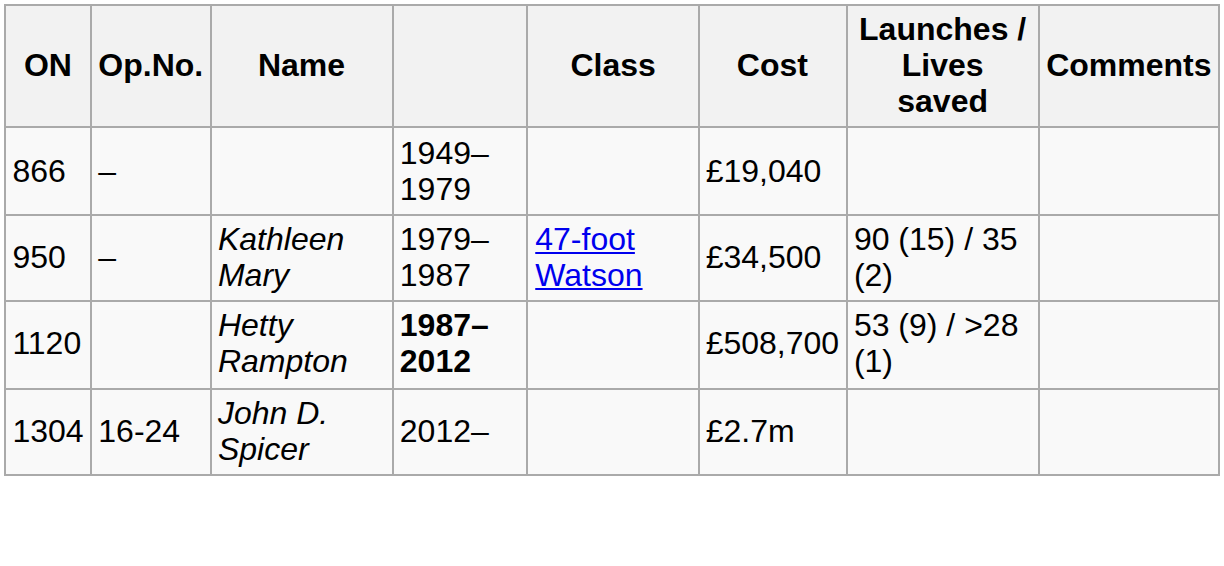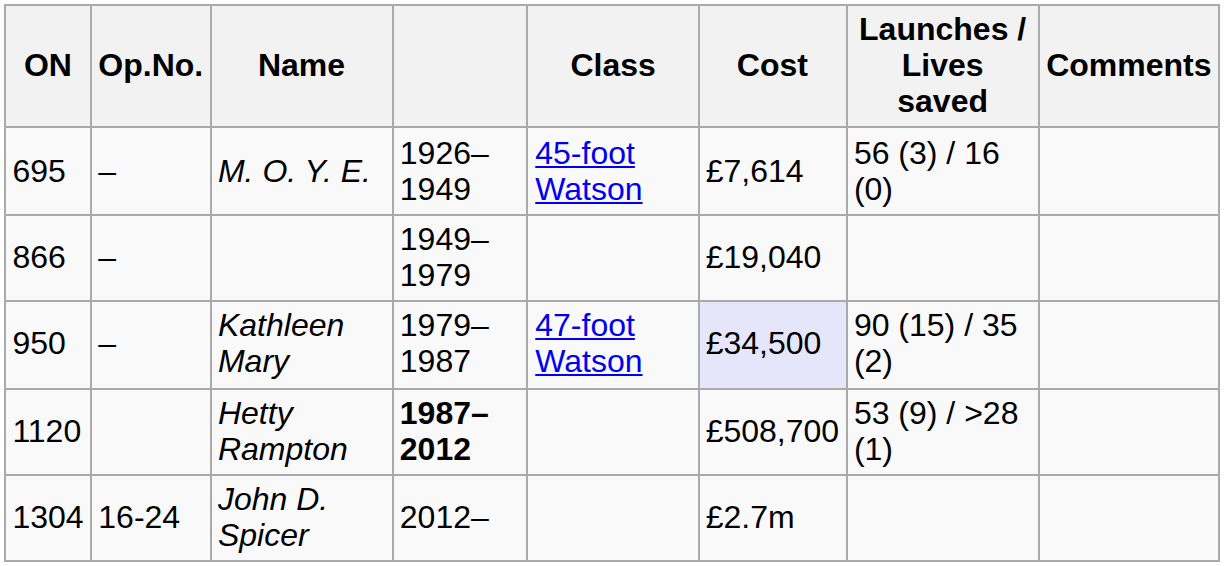 <table class="wikitable">
 <tr>
 <th>ON</th>
 <th>Op.No.</th>
 <th>Name</th>
 <th></th>
 <th>Class</th>
 <th>Cost</th>
 <th>Launches /<br>Lives saved</th>
 <th>Comments</th>
+</tr>
+<tr>
+<td>695</td>
+<td>–</td>
+<td><em>M. O. Y. E.</em></td>
+<td>1926–1949</td>
+<td><a href='#'>45-foot Watson</a></td>
+<td>£7,614</td>
+<td>56 (3) / 16 (0)</td>
+<td></td>
 </tr>
 <tr>
 <td>866</td>
 <td>–</td>
 <td></td>
 <td>1949–1979</td>
 <td></td>
 <td>£19,040</td>
 <td></td>
 <td></td>
 </tr>
 <tr>
 <td>950</td>
 <td>–</td>
 <td><em>Kathleen Mary</em></td>
 <td>1979–1987</td>
 <td><a href='#'>47-foot Watson</a></td>
-<td>£34,500</td>
+<td style="background: lavender;">£34,500</td>
 <td>90 (15) / 35 (2)</td>
 <td></td>
 </tr>
 <tr>
 <td>1120</td>
 <td></td>
 <td><em>Hetty Rampton</em></td>
 <td><strong>1987–2012</strong></td>
 <td></td>
 <td>£508,700</td>
 <td>53 (9) / >28 (1)</td>
 <td></td>
 </tr>
 <tr>
 <td>1304</td>
 <td>16-24</td>
 <td><em>John D. Spicer</em></td>
 <td>2012–</td>
 <td></td>
 <td>£2.7m</td>
 <td></td>
 <td></td>
 </tr>
 <tr>
 </tr>
 </table>
